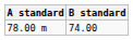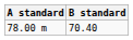 <table class="wikitable" border="1" align="upright">
 <tr>
 <th>A standard</th>
 <th>B standard</th>
 </tr>
 <tr>
 <td>78.00 m</td>
-<td>74.00</td>
+<td>70.40</td>
 </tr>
 </table>
